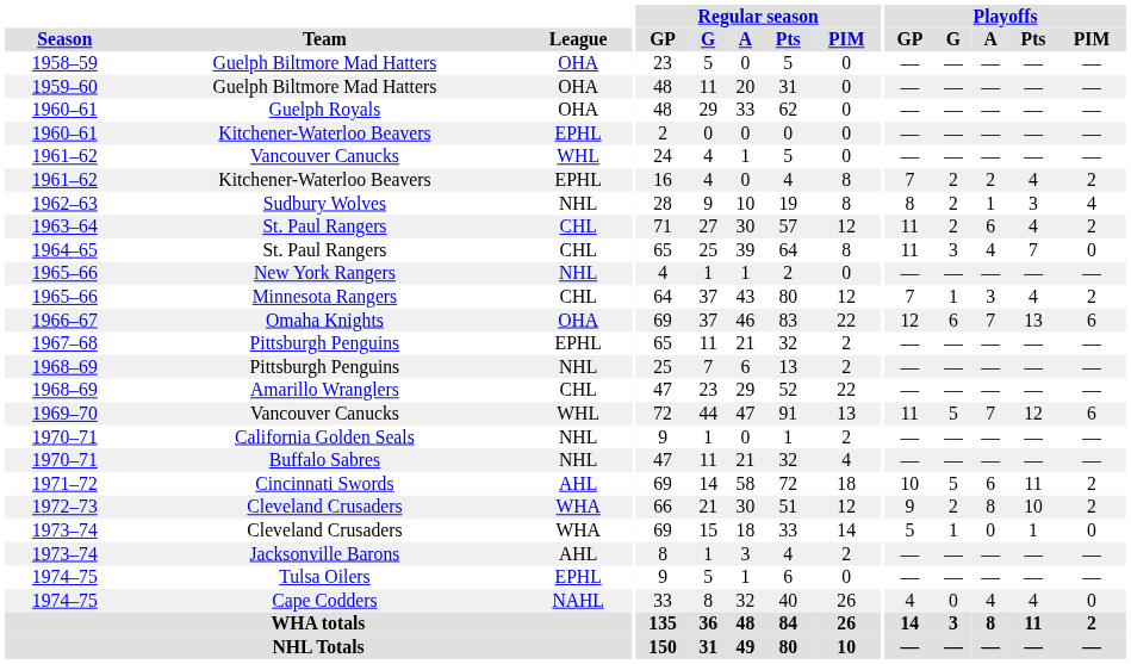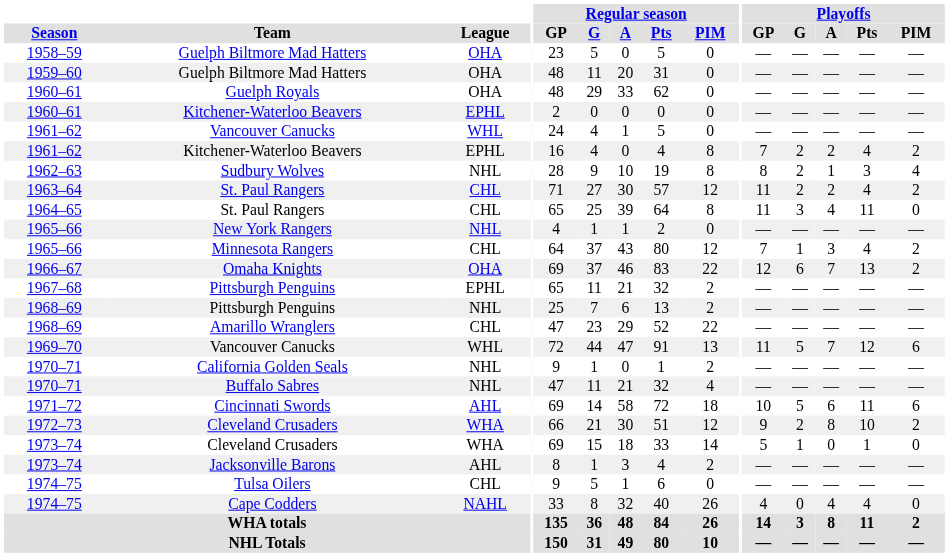 <table border="0" cellpadding="1" cellspacing="0" style="text-align:center; width:60em">
 <tr bgcolor="#e0e0e0">
 <th colspan="3" bgcolor="#ffffff"></th>
 <th rowspan="100" bgcolor="#ffffff"></th>
 <th colspan="5"><a href='#'>Regular season</a></th>
 <th rowspan="100" bgcolor="#ffffff"></th>
 <th colspan="5"><a href='#'>Playoffs</a></th>
 </tr>
 <tr bgcolor="#e0e0e0">
 <th><a href='#'>Season</a></th>
 <th>Team</th>
 <th>League</th>
 <th>GP</th>
 <th><a href='#'>G</a></th>
 <th><a href='#'>A</a></th>
 <th><a href='#'>Pts</a></th>
 <th><a href='#'>PIM</a></th>
 <th>GP</th>
 <th>G</th>
 <th>A</th>
 <th>Pts</th>
 <th>PIM</th>
 </tr>
 <tr>
 <td><a href='#'>1958–59</a></td>
 <td><a href='#'>Guelph Biltmore Mad Hatters</a></td>
 <td><a href='#'>OHA</a></td>
 <td>23</td>
 <td>5</td>
 <td>0</td>
 <td>5</td>
 <td>0</td>
 <td>—</td>
 <td>—</td>
 <td>—</td>
 <td>—</td>
 <td>—</td>
 </tr>
 <tr bgcolor="#f0f0f0">
 <td><a href='#'>1959–60</a></td>
 <td>Guelph Biltmore Mad Hatters</td>
 <td>OHA</td>
 <td>48</td>
 <td>11</td>
 <td>20</td>
 <td>31</td>
 <td>0</td>
 <td>—</td>
 <td>—</td>
 <td>—</td>
 <td>—</td>
 <td>—</td>
 </tr>
 <tr>
 <td><a href='#'>1960–61</a></td>
 <td><a href='#'>Guelph Royals</a></td>
 <td>OHA</td>
 <td>48</td>
 <td>29</td>
 <td>33</td>
 <td>62</td>
 <td>0</td>
 <td>—</td>
 <td>—</td>
 <td>—</td>
 <td>—</td>
 <td>—</td>
 </tr>
 <tr bgcolor="#f0f0f0">
 <td><a href='#'>1960–61</a></td>
 <td><a href='#'>Kitchener-Waterloo Beavers</a></td>
 <td><a href='#'>EPHL</a></td>
 <td>2</td>
 <td>0</td>
 <td>0</td>
 <td>0</td>
 <td>0</td>
 <td>—</td>
 <td>—</td>
 <td>—</td>
 <td>—</td>
 <td>—</td>
 </tr>
 <tr>
 <td><a href='#'>1961–62</a></td>
 <td><a href='#'>Vancouver Canucks</a></td>
 <td><a href='#'>WHL</a></td>
 <td>24</td>
 <td>4</td>
 <td>1</td>
 <td>5</td>
 <td>0</td>
 <td>—</td>
 <td>—</td>
 <td>—</td>
 <td>—</td>
 <td>—</td>
 </tr>
 <tr bgcolor="#f0f0f0">
 <td><a href='#'>1961–62</a></td>
 <td>Kitchener-Waterloo Beavers</td>
 <td>EPHL</td>
 <td>16</td>
 <td>4</td>
 <td>0</td>
 <td>4</td>
 <td>8</td>
 <td>7</td>
 <td>2</td>
 <td>2</td>
 <td>4</td>
 <td>2</td>
 </tr>
 <tr>
 <td><a href='#'>1962–63</a></td>
 <td><a href='#'>Sudbury Wolves</a></td>
 <td>NHL</td>
 <td>28</td>
 <td>9</td>
 <td>10</td>
 <td>19</td>
 <td>8</td>
 <td>8</td>
 <td>2</td>
 <td>1</td>
 <td>3</td>
 <td>4</td>
 </tr>
 <tr bgcolor="#f0f0f0">
 <td><a href='#'>1963–64</a></td>
 <td><a href='#'>St. Paul Rangers</a></td>
 <td><a href='#'>CHL</a></td>
 <td>71</td>
 <td>27</td>
 <td>30</td>
 <td>57</td>
 <td>12</td>
 <td>11</td>
 <td>2</td>
-<td>6</td>
+<td>2</td>
 <td>4</td>
 <td>2</td>
 </tr>
 <tr>
 <td><a href='#'>1964–65</a></td>
 <td>St. Paul Rangers</td>
 <td>CHL</td>
 <td>65</td>
 <td>25</td>
 <td>39</td>
 <td>64</td>
 <td>8</td>
 <td>11</td>
 <td>3</td>
 <td>4</td>
-<td>7</td>
+<td>11</td>
 <td>0</td>
 </tr>
 <tr bgcolor="#f0f0f0">
 <td><a href='#'>1965–66</a></td>
 <td><a href='#'>New York Rangers</a></td>
 <td><a href='#'>NHL</a></td>
 <td>4</td>
 <td>1</td>
 <td>1</td>
 <td>2</td>
 <td>0</td>
 <td>—</td>
 <td>—</td>
 <td>—</td>
 <td>—</td>
 <td>—</td>
 </tr>
 <tr>
 <td><a href='#'>1965–66</a></td>
 <td><a href='#'>Minnesota Rangers</a></td>
 <td>CHL</td>
 <td>64</td>
 <td>37</td>
 <td>43</td>
 <td>80</td>
 <td>12</td>
 <td>7</td>
 <td>1</td>
 <td>3</td>
 <td>4</td>
 <td>2</td>
 </tr>
 <tr bgcolor="#f0f0f0">
 <td><a href='#'>1966–67</a></td>
 <td><a href='#'>Omaha Knights</a></td>
 <td><a href='#'>OHA</a></td>
 <td>69</td>
 <td>37</td>
 <td>46</td>
 <td>83</td>
 <td>22</td>
 <td>12</td>
 <td>6</td>
 <td>7</td>
 <td>13</td>
-<td>6</td>
+<td>2</td>
 </tr>
 <tr>
 <td><a href='#'>1967–68</a></td>
 <td><a href='#'>Pittsburgh Penguins</a></td>
 <td>EPHL</td>
 <td>65</td>
 <td>11</td>
 <td>21</td>
 <td>32</td>
 <td>2</td>
 <td>—</td>
 <td>—</td>
 <td>—</td>
 <td>—</td>
 <td>—</td>
 </tr>
 <tr bgcolor="#f0f0f0">
 <td><a href='#'>1968–69</a></td>
 <td>Pittsburgh Penguins</td>
 <td>NHL</td>
 <td>25</td>
 <td>7</td>
 <td>6</td>
 <td>13</td>
 <td>2</td>
 <td>—</td>
 <td>—</td>
 <td>—</td>
 <td>—</td>
 <td>—</td>
 </tr>
 <tr>
 <td><a href='#'>1968–69</a></td>
 <td><a href='#'>Amarillo Wranglers</a></td>
 <td>CHL</td>
 <td>47</td>
 <td>23</td>
 <td>29</td>
 <td>52</td>
 <td>22</td>
 <td>—</td>
 <td>—</td>
 <td>—</td>
 <td>—</td>
 <td>—</td>
 </tr>
 <tr bgcolor="#f0f0f0">
 <td><a href='#'>1969–70</a></td>
 <td>Vancouver Canucks</td>
 <td>WHL</td>
 <td>72</td>
 <td>44</td>
 <td>47</td>
 <td>91</td>
 <td>13</td>
 <td>11</td>
 <td>5</td>
 <td>7</td>
 <td>12</td>
 <td>6</td>
 </tr>
 <tr>
 <td><a href='#'>1970–71</a></td>
 <td><a href='#'>California Golden Seals</a></td>
 <td>NHL</td>
 <td>9</td>
 <td>1</td>
 <td>0</td>
 <td>1</td>
 <td>2</td>
 <td>—</td>
 <td>—</td>
 <td>—</td>
 <td>—</td>
 <td>—</td>
 </tr>
 <tr bgcolor="#f0f0f0">
 <td><a href='#'>1970–71</a></td>
 <td><a href='#'>Buffalo Sabres</a></td>
 <td>NHL</td>
 <td>47</td>
 <td>11</td>
 <td>21</td>
 <td>32</td>
 <td>4</td>
 <td>—</td>
 <td>—</td>
 <td>—</td>
 <td>—</td>
 <td>—</td>
 </tr>
 <tr>
 <td><a href='#'>1971–72</a></td>
 <td><a href='#'>Cincinnati Swords</a></td>
 <td><a href='#'>AHL</a></td>
 <td>69</td>
 <td>14</td>
 <td>58</td>
 <td>72</td>
 <td>18</td>
 <td>10</td>
 <td>5</td>
 <td>6</td>
 <td>11</td>
-<td>2</td>
+<td>6</td>
 </tr>
 <tr bgcolor="#f0f0f0">
 <td><a href='#'>1972–73</a></td>
 <td><a href='#'>Cleveland Crusaders</a></td>
 <td><a href='#'>WHA</a></td>
 <td>66</td>
 <td>21</td>
 <td>30</td>
 <td>51</td>
 <td>12</td>
 <td>9</td>
 <td>2</td>
 <td>8</td>
 <td>10</td>
 <td>2</td>
 </tr>
 <tr>
 <td><a href='#'>1973–74</a></td>
 <td>Cleveland Crusaders</td>
 <td>WHA</td>
 <td>69</td>
 <td>15</td>
 <td>18</td>
 <td>33</td>
 <td>14</td>
 <td>5</td>
 <td>1</td>
 <td>0</td>
 <td>1</td>
 <td>0</td>
 </tr>
 <tr bgcolor="#f0f0f0">
 <td><a href='#'>1973–74</a></td>
 <td><a href='#'>Jacksonville Barons</a></td>
 <td>AHL</td>
 <td>8</td>
 <td>1</td>
 <td>3</td>
 <td>4</td>
 <td>2</td>
 <td>—</td>
 <td>—</td>
 <td>—</td>
 <td>—</td>
 <td>—</td>
 </tr>
 <tr>
 <td><a href='#'>1974–75</a></td>
 <td><a href='#'>Tulsa Oilers</a></td>
-<td><a href='#'>EPHL</a></td>
+<td>CHL</td>
 <td>9</td>
 <td>5</td>
 <td>1</td>
 <td>6</td>
 <td>0</td>
 <td>—</td>
 <td>—</td>
 <td>—</td>
 <td>—</td>
 <td>—</td>
 </tr>
 <tr bgcolor="#f0f0f0">
 <td><a href='#'>1974–75</a></td>
 <td><a href='#'>Cape Codders</a></td>
 <td><a href='#'>NAHL</a></td>
 <td>33</td>
 <td>8</td>
 <td>32</td>
 <td>40</td>
 <td>26</td>
 <td>4</td>
 <td>0</td>
 <td>4</td>
 <td>4</td>
 <td>0</td>
 </tr>
 <tr bgcolor="#e0e0e0">
 <th colspan="3">WHA totals</th>
 <th>135</th>
 <th>36</th>
 <th>48</th>
 <th>84</th>
 <th>26</th>
 <th>14</th>
 <th>3</th>
 <th>8</th>
 <th>11</th>
 <th>2</th>
 </tr>
 <tr bgcolor="#e0e0e0">
 <th colspan="3">NHL Totals</th>
 <th>150</th>
 <th>31</th>
 <th>49</th>
 <th>80</th>
 <th>10</th>
 <th>—</th>
 <th>—</th>
 <th>—</th>
 <th>—</th>
 <th>—</th>
 </tr>
 </table>
